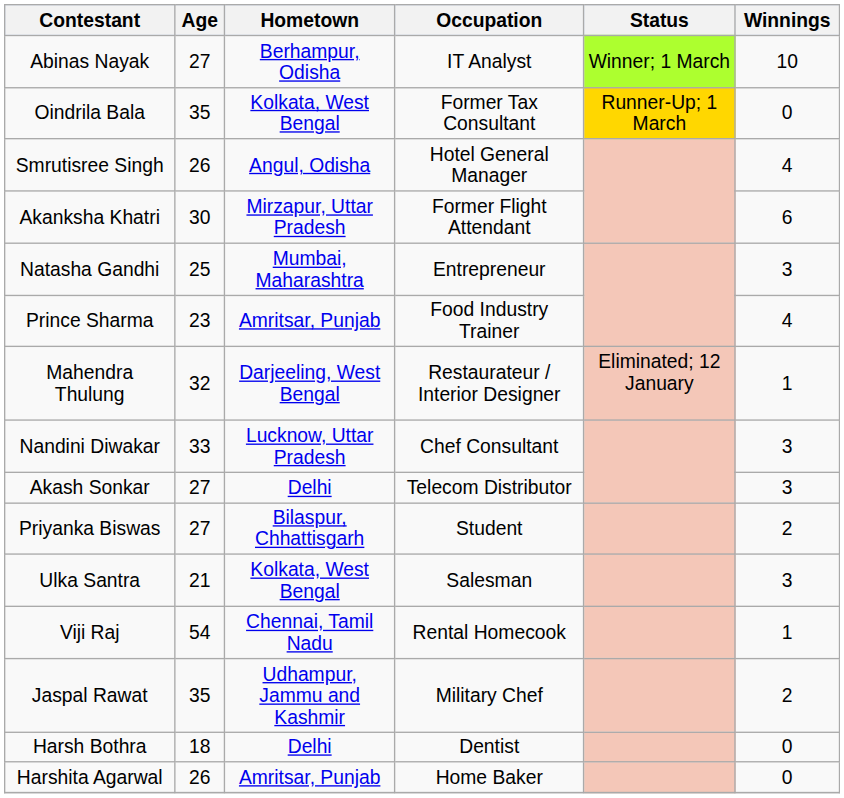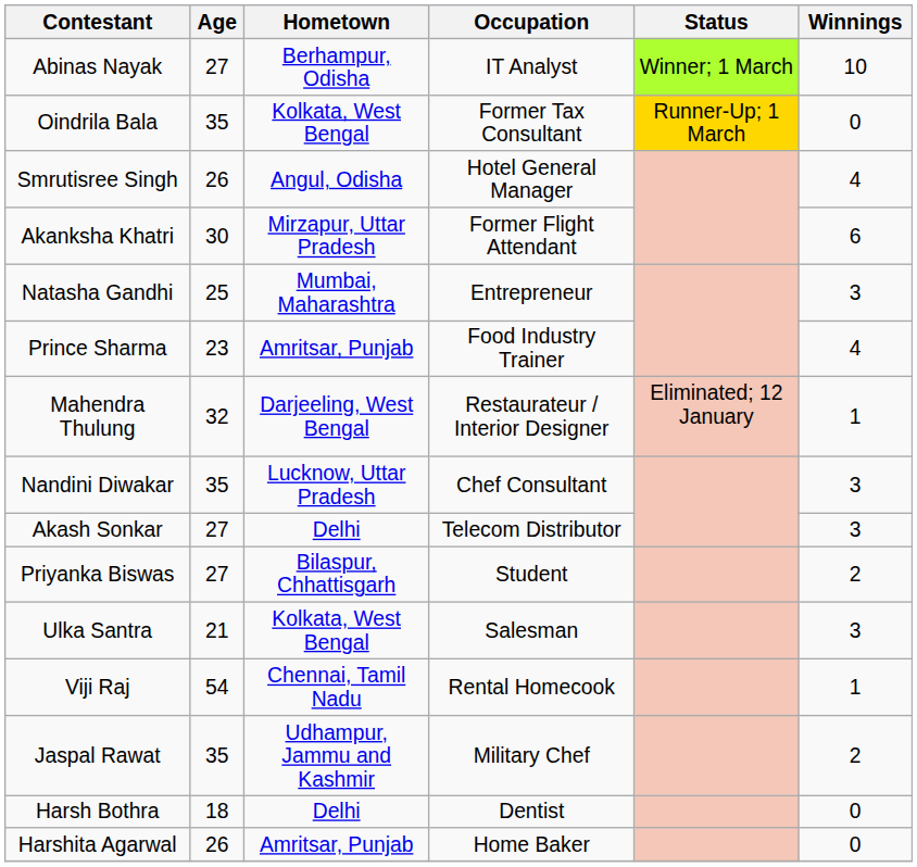 <table class="wikitable sortable" style="text-align:center; font-size:90%; width:100%;">
 <tr style="background:#C1D8FF;">
 <th style="width:18%;">Contestant</th>
 <th style="width:4%;">Age</th>
 <th style="width:18%;">Hometown</th>
 <th style="width:20%;">Occupation</th>
 <th style="width:16%;">Status</th>
 <th style="width:8%;">Winnings</th>
 </tr>
 <tr>
 <td>Abinas Nayak</td>
 <td>27</td>
 <td><a href='#'>Berhampur, Odisha</a></td>
 <td>IT Analyst</td>
 <td style="background:#ADFF2F;">Winner; 1 March</td>
 <td>10</td>
 </tr>
 <tr>
 <td>Oindrila Bala</td>
 <td>35</td>
 <td><a href='#'>Kolkata, West Bengal</a></td>
 <td>Former Tax Consultant</td>
 <td style="background:gold;">Runner-Up; 1 March</td>
 <td>0</td>
 </tr>
 <tr>
 <td>Smrutisree Singh</td>
 <td>26</td>
 <td><a href='#'>Angul, Odisha</a></td>
 <td>Hotel General Manager</td>
 <td style="background:#f4c7b8;; text-align:center;" rowspan="2"></td>
 <td>4</td>
 </tr>
 <tr>
 <td>Akanksha Khatri</td>
 <td>30</td>
 <td><a href='#'>Mirzapur, Uttar Pradesh</a></td>
 <td>Former Flight Attendant</td>
 <td>6</td>
 </tr>
 <tr>
 <td>Natasha Gandhi</td>
 <td>25</td>
 <td><a href='#'>Mumbai, Maharashtra</a></td>
 <td>Entrepreneur</td>
 <td style="background:#f4c7b8;; text-align:center;" rowspan="2"></td>
 <td>3</td>
 </tr>
 <tr>
 <td>Prince Sharma</td>
 <td>23</td>
 <td><a href='#'>Amritsar, Punjab</a></td>
 <td>Food Industry Trainer</td>
 <td>4</td>
 </tr>
 <tr>
 <td>Mahendra Thulung</td>
 <td>32</td>
 <td><a href='#'>Darjeeling, West Bengal</a></td>
 <td>Restaurateur / Interior Designer</td>
 <td style="background:#f4c7b8;">Eliminated; 12 January<br><small></small><br><small></small></td>
 <td>1</td>
 </tr>
 <tr>
 <td>Nandini Diwakar</td>
-<td>33</td>
+<td>35</td>
 <td><a href='#'>Lucknow, Uttar Pradesh</a></td>
 <td>Chef Consultant</td>
 <td style="background:#f4c7b8;; text-align:center;" rowspan="2"></td>
 <td>3</td>
 </tr>
 <tr>
 <td>Akash Sonkar</td>
 <td>27</td>
 <td><a href='#'>Delhi</a></td>
 <td>Telecom Distributor</td>
 <td>3</td>
 </tr>
 <tr>
 <td>Priyanka Biswas</td>
 <td>27</td>
 <td><a href='#'>Bilaspur, Chhattisgarh</a></td>
 <td>Student</td>
 <td style="background:#f4c7b8;"></td>
 <td>2</td>
 </tr>
 <tr>
 <td>Ulka Santra</td>
 <td>21</td>
 <td><a href='#'>Kolkata, West Bengal</a></td>
 <td>Salesman</td>
 <td style="background:#f4c7b8;"></td>
 <td>3</td>
 </tr>
 <tr>
 <td>Viji Raj</td>
 <td>54</td>
 <td><a href='#'>Chennai, Tamil Nadu</a></td>
 <td>Rental Homecook</td>
 <td style="background:#f4c7b8;"></td>
 <td>1</td>
 </tr>
 <tr>
 <td>Jaspal Rawat</td>
 <td>35</td>
 <td><a href='#'>Udhampur, Jammu and Kashmir</a></td>
 <td>Military Chef</td>
 <td style="background:#f4c7b8;"></td>
 <td>2</td>
 </tr>
 <tr>
 <td>Harsh Bothra</td>
 <td>18</td>
 <td><a href='#'>Delhi</a></td>
 <td>Dentist</td>
 <td style="background:#f4c7b8;"></td>
 <td>0</td>
 </tr>
 <tr>
 <td>Harshita Agarwal</td>
 <td>26</td>
 <td><a href='#'>Amritsar, Punjab</a></td>
 <td>Home Baker</td>
 <td style="background:#f4c7b8;"></td>
 <td>0</td>
 </tr>
 <tr>
 </tr>
 </table>
